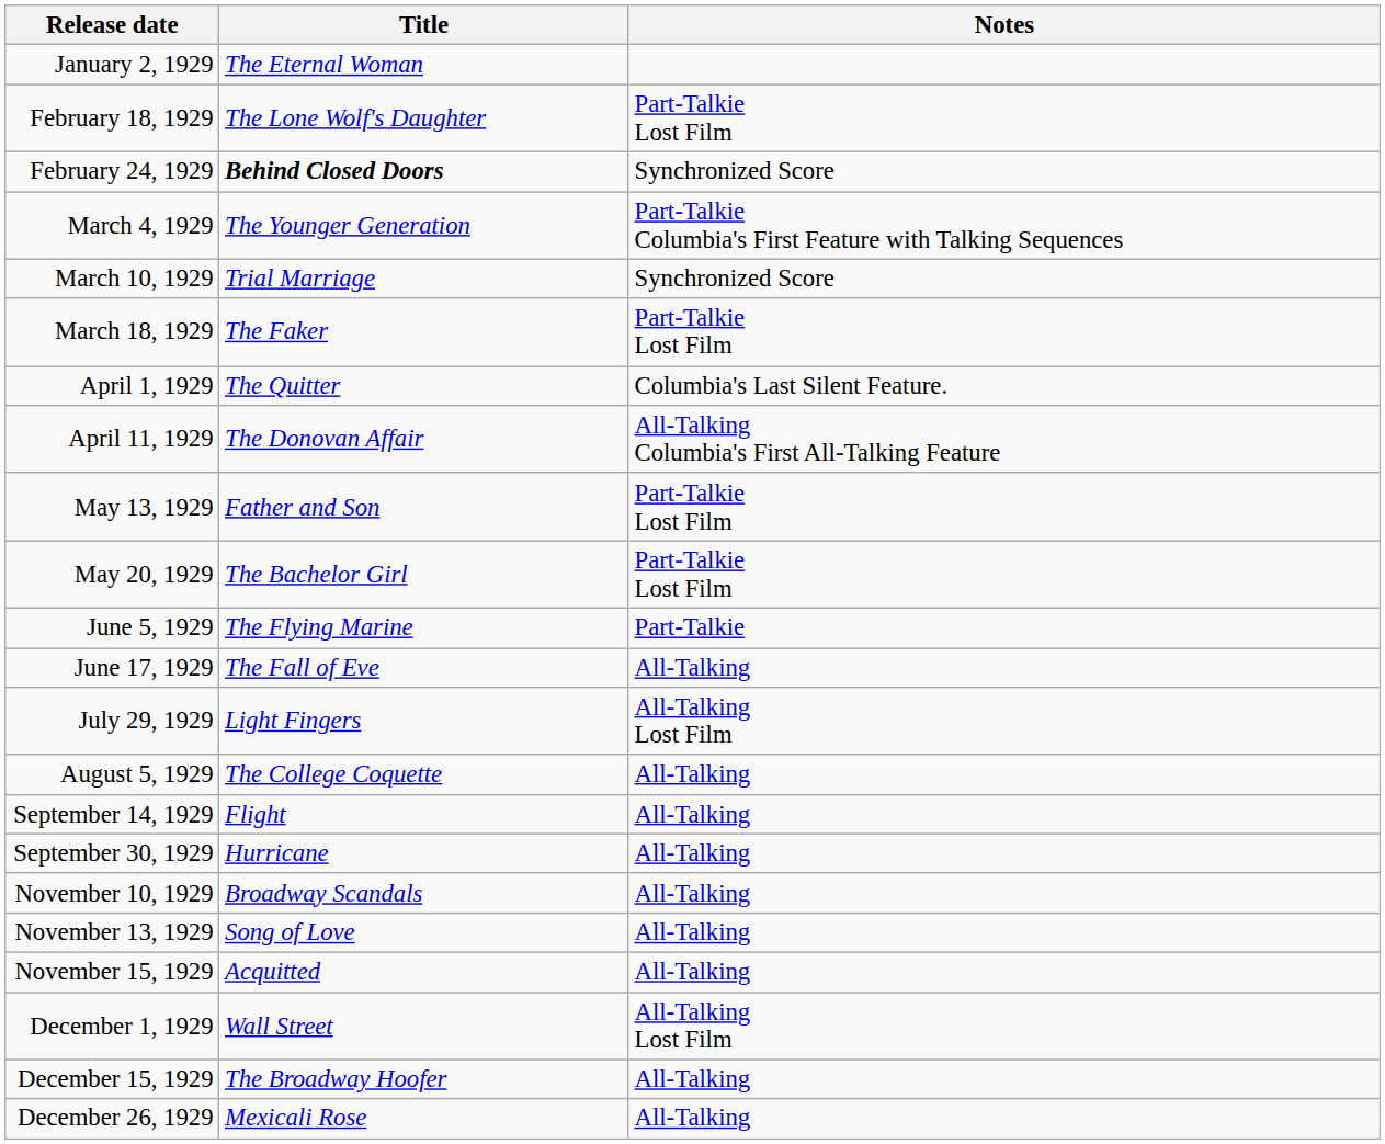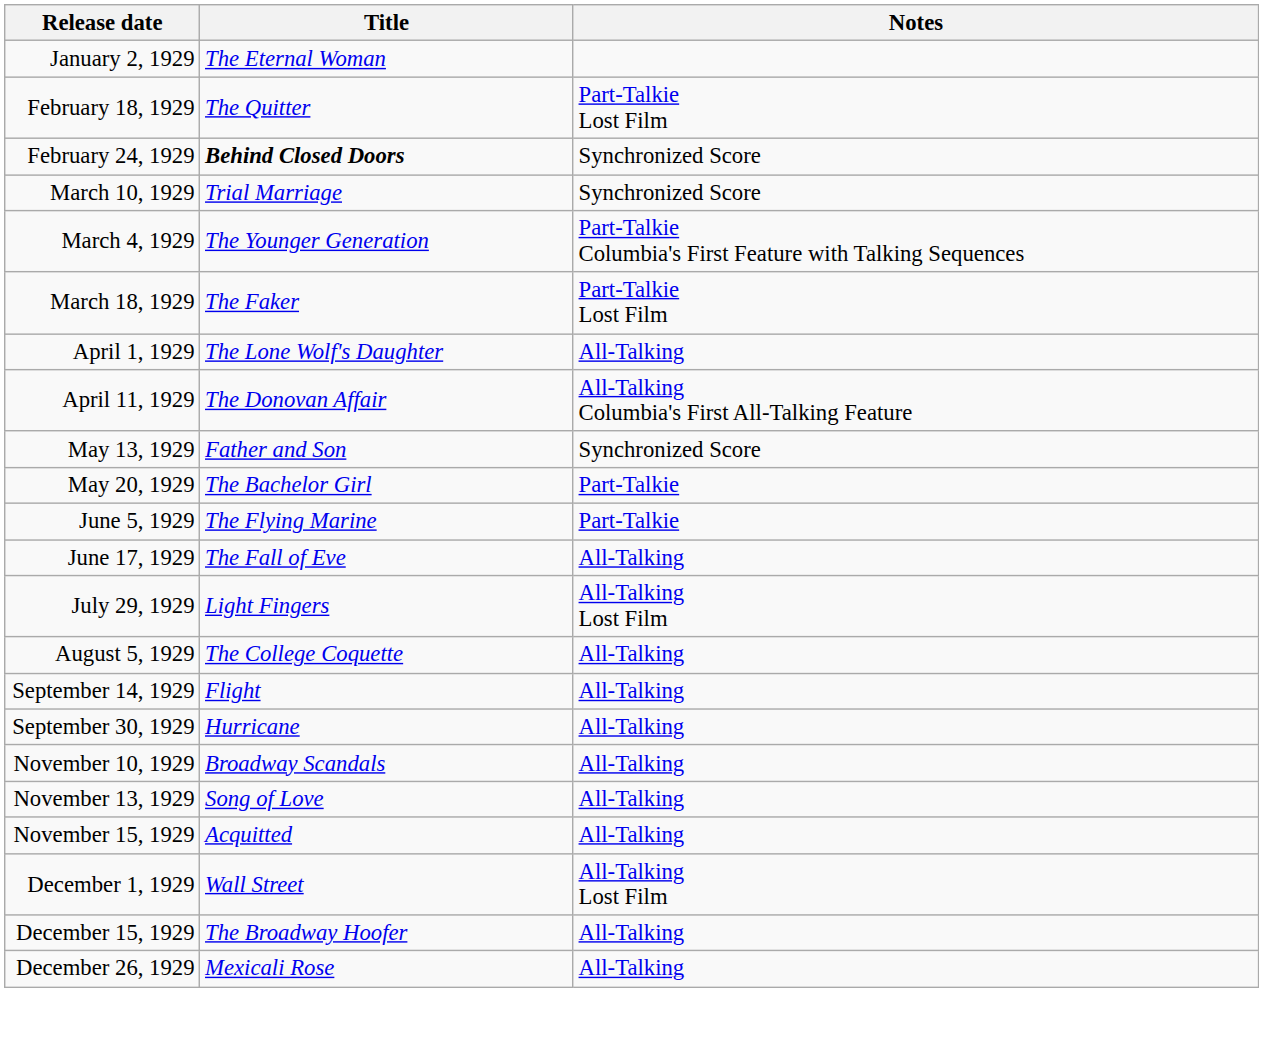 <table class="wikitable sortable" style="width:100%;">
 <tr>
 <th scope="col" style="width:130px;">Release date</th>
 <th>Title</th>
 <th>Notes</th>
 </tr>
 <tr>
 <td style="text-align:right;">January 2, 1929</td>
 <td><em><a href='#'>The Eternal Woman</a></em></td>
 </tr>
 <tr>
 <td style="text-align:right;">February 18, 1929</td>
-<td><em><a href='#'>The Lone Wolf's Daughter</a></em></td>
+<td><em><a href='#'>The Quitter</a></em></td>
 <td><a href='#'>Part-Talkie</a><br>Lost Film</td>
 </tr>
 <tr>
 <td style="text-align:right;">February 24, 1929</td>
 <td><strong><em>Behind Closed Doors</em></strong></td>
 <td>Synchronized Score</td>
 </tr>
 <tr>
+<td style="text-align:right;">March 10, 1929</td>
+<td><em><a href='#'>Trial Marriage</a></em></td>
+<td>Synchronized Score</td>
+</tr>
+<tr>
 <td style="text-align:right;">March 4, 1929</td>
 <td><em><a href='#'>The Younger Generation</a></em></td>
 <td><a href='#'>Part-Talkie</a><br>Columbia's First Feature with Talking Sequences</td>
-</tr>
-<tr>
-<td style="text-align:right;">March 10, 1929</td>
-<td><em><a href='#'>Trial Marriage</a></em></td>
-<td>Synchronized Score</td>
 </tr>
 <tr>
 <td style="text-align:right;">March 18, 1929</td>
 <td><em><a href='#'>The Faker</a></em></td>
 <td><a href='#'>Part-Talkie</a><br>Lost Film</td>
 </tr>
 <tr>
 <td style="text-align:right;">April 1, 1929</td>
-<td><em><a href='#'>The Quitter</a></em></td>
-<td>Columbia's Last Silent Feature.</td>
+<td><em><a href='#'>The Lone Wolf's Daughter</a></em></td>
+<td><a href='#'>All-Talking</a></td>
 </tr>
 <tr>
 <td style="text-align:right;">April 11, 1929</td>
 <td><em><a href='#'>The Donovan Affair</a></em></td>
 <td><a href='#'>All-Talking</a><br>Columbia's First All-Talking Feature</td>
 </tr>
 <tr>
 <td style="text-align:right;">May 13, 1929</td>
 <td><em><a href='#'>Father and Son</a></em></td>
-<td><a href='#'>Part-Talkie</a><br>Lost Film</td>
+<td>Synchronized Score</td>
 </tr>
 <tr>
 <td style="text-align:right;">May 20, 1929</td>
 <td><em><a href='#'>The Bachelor Girl</a></em></td>
-<td><a href='#'>Part-Talkie</a><br>Lost Film</td>
+<td><a href='#'>Part-Talkie</a></td>
 </tr>
 <tr>
 <td style="text-align:right;">June 5, 1929</td>
 <td><em><a href='#'>The Flying Marine</a></em></td>
 <td><a href='#'>Part-Talkie</a></td>
 </tr>
 <tr>
 <td style="text-align:right;">June 17, 1929</td>
 <td><em><a href='#'>The Fall of Eve</a></em></td>
 <td><a href='#'>All-Talking</a></td>
 </tr>
 <tr>
 <td style="text-align:right;">July 29, 1929</td>
 <td><em><a href='#'>Light Fingers</a></em></td>
 <td><a href='#'>All-Talking</a><br> Lost Film</td>
 </tr>
 <tr>
 <td style="text-align:right;">August 5, 1929</td>
 <td><em><a href='#'>The College Coquette</a></em></td>
 <td><a href='#'>All-Talking</a></td>
 </tr>
 <tr>
 <td style="text-align:right;">September 14, 1929</td>
 <td><em><a href='#'>Flight</a></em></td>
 <td><a href='#'>All-Talking</a></td>
 </tr>
 <tr>
 <td style="text-align:right;">September 30, 1929</td>
 <td><em><a href='#'>Hurricane</a></em></td>
 <td><a href='#'>All-Talking</a></td>
 </tr>
 <tr>
 <td style="text-align:right;">November 10, 1929</td>
 <td><em><a href='#'>Broadway Scandals</a></em></td>
 <td><a href='#'>All-Talking</a></td>
 </tr>
 <tr>
 <td style="text-align:right;">November 13, 1929</td>
 <td><em><a href='#'>Song of Love</a></em></td>
 <td><a href='#'>All-Talking</a></td>
 </tr>
 <tr>
 <td style="text-align:right;">November 15, 1929</td>
 <td><em><a href='#'>Acquitted</a></em></td>
 <td><a href='#'>All-Talking</a></td>
 </tr>
 <tr>
 <td style="text-align:right;">December 1, 1929</td>
 <td><em><a href='#'>Wall Street</a></em></td>
 <td><a href='#'>All-Talking</a> <br> Lost Film</td>
 </tr>
 <tr>
 <td style="text-align:right;">December 15, 1929</td>
 <td><em><a href='#'>The Broadway Hoofer</a></em></td>
 <td><a href='#'>All-Talking</a></td>
 </tr>
 <tr>
 <td style="text-align:right;">December 26, 1929</td>
 <td><em><a href='#'>Mexicali Rose</a></em></td>
 <td><a href='#'>All-Talking</a></td>
 </tr>
 </table>
